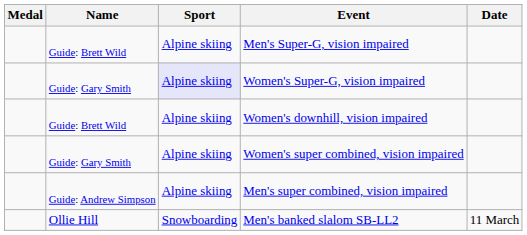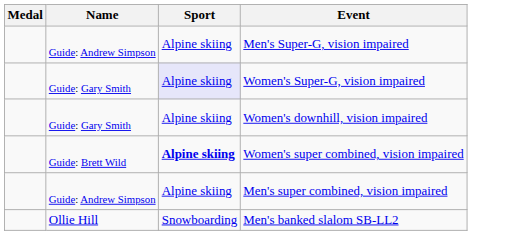 <table class="wikitable sortable" style="font-size: 90%">
 <tr>
 <th>Medal</th>
 <th>Name</th>
 <th>Sport</th>
 <th>Event</th>
-<th>Date</th>
 </tr>
 <tr>
 <td></td>
-<td><br><small><a href='#'>Guide</a>: <a href='#'>Brett Wild</a></small></td>
+<td><br><small><a href='#'>Guide</a>: <a href='#'>Andrew Simpson</a></small></td>
 <td><a href='#'>Alpine skiing</a></td>
 <td><a href='#'>Men's Super-G, vision impaired</a></td>
-<td></td>
 </tr>
 <tr>
 <td></td>
 <td><br><small><a href='#'>Guide</a>: <a href='#'>Gary Smith</a></small></td>
 <td style="background: lavender;"><a href='#'>Alpine skiing</a></td>
 <td><a href='#'>Women's Super-G, vision impaired</a></td>
-<td></td>
-</tr>
-<tr>
-<td></td>
-<td><br><small><a href='#'>Guide</a>: <a href='#'>Brett Wild</a></small></td>
-<td><a href='#'>Alpine skiing</a></td>
-<td><a href='#'>Women's downhill, vision impaired</a></td>
-<td></td>
 </tr>
 <tr>
 <td></td>
 <td><br><small><a href='#'>Guide</a>: <a href='#'>Gary Smith</a></small></td>
 <td><a href='#'>Alpine skiing</a></td>
+<td><a href='#'>Women's downhill, vision impaired</a></td>
+</tr>
+<tr>
+<td></td>
+<td><br><small><a href='#'>Guide</a>: <a href='#'>Brett Wild</a></small></td>
+<td><strong><a href='#'>Alpine skiing</a></strong></td>
 <td><a href='#'>Women's super combined, vision impaired</a></td>
-<td></td>
 </tr>
 <tr>
 <td></td>
 <td><br><small><a href='#'>Guide</a>: <a href='#'>Andrew Simpson</a></small></td>
 <td><a href='#'>Alpine skiing</a></td>
 <td><a href='#'>Men's super combined, vision impaired</a></td>
-<td></td>
 </tr>
 <tr>
 <td></td>
 <td><a href='#'>Ollie Hill</a></td>
 <td><a href='#'>Snowboarding</a></td>
 <td><a href='#'>Men's banked slalom SB-LL2</a></td>
-<td>11 March</td>
 </tr>
 </table>
